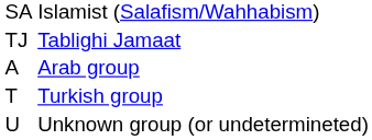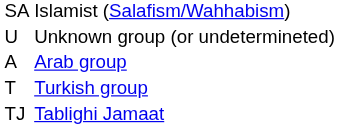 <table>
 <tr valign=top>
 <td>SA</td>
 <td>Islamist (<a href='#'>Salafism/Wahhabism</a>)</td>
 </tr>
 <tr valign=top>
-<td>TJ</td>
-<td><a href='#'>Tablighi Jamaat</a></td>
+<td>U</td>
+<td>Unknown group (or undetermineted)</td>
 </tr>
 <tr valign=top>
 <td>A</td>
 <td><a href='#'>Arab group</a></td>
 </tr>
 <tr valign=top>
 <td>T</td>
 <td><a href='#'>Turkish group</a></td>
 </tr>
 <tr valign=top>
-<td>U</td>
-<td>Unknown group (or undetermineted)</td>
+<td>TJ</td>
+<td><a href='#'>Tablighi Jamaat</a></td>
 </tr>
 </table>
